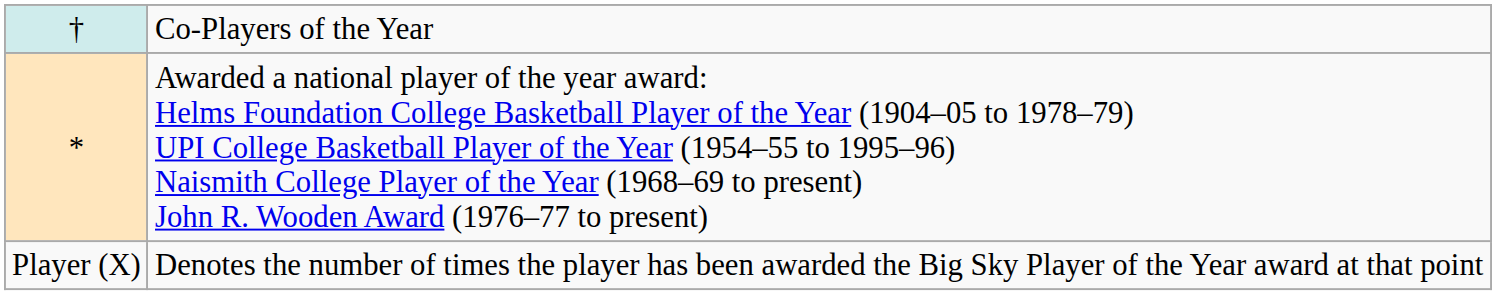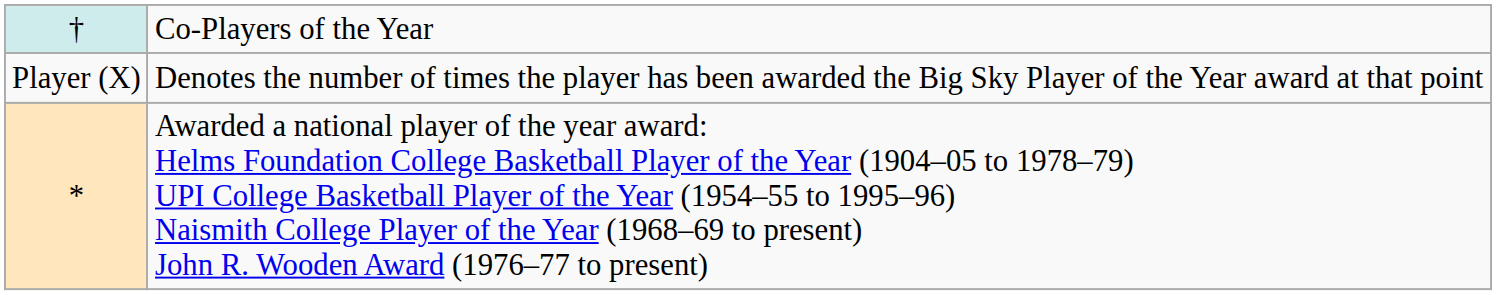 <table class="wikitable">
 <tr>
 <td align=center style="background-color:#CFECEC;">†</td>
 <td>Co-Players of the Year</td>
 </tr>
 <tr>
+<td>Player (X)</td>
+<td>Denotes the number of times the player has been awarded the Big Sky Player of the Year award at that point</td>
+</tr>
+<tr>
 <td align=center style="background-color:#FFE6BD">*</td>
 <td>Awarded a national player of the year award: <br><a href='#'>Helms Foundation College Basketball Player of the Year</a> (1904–05 to 1978–79)<br> <a href='#'>UPI College Basketball Player of the Year</a> (1954–55 to 1995–96)<br> <a href='#'>Naismith College Player of the Year</a> (1968–69 to present)<br> <a href='#'>John R. Wooden Award</a> (1976–77 to present)</td>
 </tr>
-<tr>
-<td>Player (X)</td>
-<td>Denotes the number of times the player has been awarded the Big Sky Player of the Year award at that point</td>
-</tr>
 </table>
